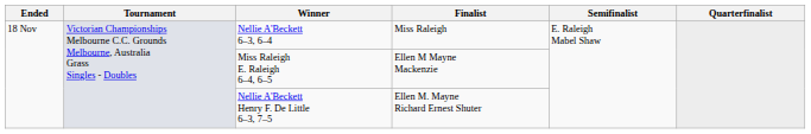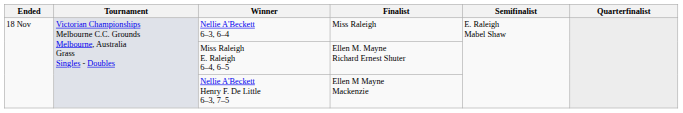 <table class="wikitable" style="font-size:85%;">
 <tr>
 <th width="75">Ended</th>
 <th width="230">Tournament</th>
 <th width="210">Winner</th>
 <th width="210">Finalist</th>
 <th width="170">Semifinalist</th>
 <th width="170">Quarterfinalist</th>
 </tr>
 <tr valign=top>
 <td rowspan=3>18 Nov</td>
 <td style="background:#dfe2e9" rowspan=3><a href='#'>Victorian Championships</a><br>Melbourne C.C. Grounds<br><a href='#'>Melbourne</a>, Australia<br>Grass<br><a href='#'>Singles</a> - <a href='#'>Doubles</a></td>
 <td> <a href='#'>Nellie A'Beckett</a><br>6–3, 6–4</td>
 <td> Miss Raleigh</td>
 <td rowspan=3> E. Raleigh<br> Mabel Shaw</td>
 <td style="background:#ededed;" rowspan=3></td>
 </tr>
 <tr valign=top>
 <td> Miss Raleigh<br> E. Raleigh<br>6–4, 6–5</td>
-<td> Ellen M Mayne<br> Mackenzie</td>
+<td> Ellen M. Mayne<br> Richard Ernest Shuter</td>
 </tr>
 <tr valign=top>
 <td> <a href='#'>Nellie A'Beckett</a><br> Henry F. De Little<br>6–3, 7–5</td>
-<td> Ellen M. Mayne<br> Richard Ernest Shuter</td>
+<td> Ellen M Mayne<br> Mackenzie</td>
 </tr>
 </table>
